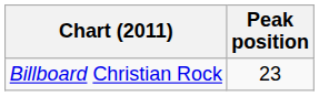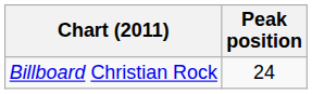 <table class="wikitable">
 <tr>
 <th>Chart (2011)</th>
 <th>Peak<br>position</th>
 </tr>
 <tr>
 <td><em><a href='#'>Billboard</a></em> <a href='#'>Christian Rock</a></td>
-<td align="center">23</td>
+<td align="center">24</td>
 </tr>
 </table>
